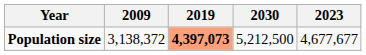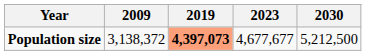 <table class="wikitable">
 <tr>
 <th>Year</th>
 <th>2009</th>
 <th>2019</th>
+<th>2023</th>
 <th>2030</th>
-<th>2023</th>
 </tr>
 <tr>
 <td><strong>Population size</strong></td>
 <td>3,138,372</td>
 <td style="background: lightsalmon;"><strong>4,397,073</strong></td>
+<td>4,677,677</td>
 <td>5,212,500</td>
-<td>4,677,677</td>
 </tr>
 </table>
